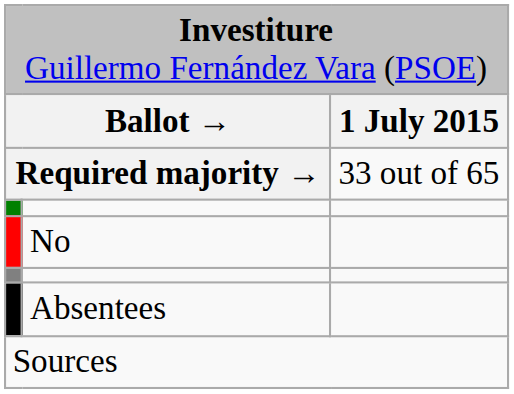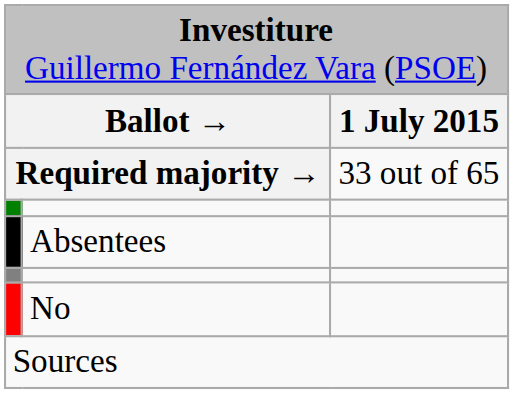 <table class="wikitable" style="text-align:center;">
 <tr>
 <td colspan="3" align="center" bgcolor="#C0C0C0"><strong>Investiture</strong><br><a href='#'>Guillermo Fernández Vara</a> (<a href='#'>PSOE</a>)</td>
 </tr>
 <tr>
 <th colspan="2" width="150px">Ballot →</th>
 <th>1 July 2015</th>
 </tr>
 <tr>
 <th colspan="2">Required majority →</th>
 <td>33 out of 65 </td>
 </tr>
 <tr>
 <th width="1px" style="background:green;"></th>
 <td align="left"></td>
 <td></td>
 </tr>
 <tr>
-<th style="color:inherit;background:red;"></th>
-<td align="left"><span>No</span></td>
+<th style="color:inherit;background:black;"></th>
+<td align="left"><span>Absentees</span></td>
 <td></td>
 </tr>
 <tr>
 <th style="color:inherit;background:gray;"></th>
 <td align="left"></td>
 <td></td>
 </tr>
 <tr>
-<th style="color:inherit;background:black;"></th>
-<td align="left"><span>Absentees</span></td>
+<th style="color:inherit;background:red;"></th>
+<td align="left"><span>No</span></td>
 <td></td>
 </tr>
 <tr>
 <td align="left" colspan="3">Sources</td>
 </tr>
 </table>
